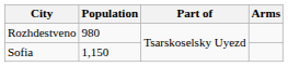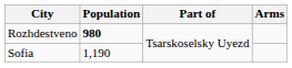 <table class="wikitable">
 <tr>
 <th>City</th>
 <th>Population</th>
 <th>Part of</th>
 <th>Arms</th>
 </tr>
 <tr>
 <td>Rozhdestveno</td>
-<td>980</td>
+<td><strong>980</strong></td>
 <td rowspan=2>Tsarskoselsky Uyezd</td>
 <td></td>
 </tr>
 <tr>
 <td>Sofia</td>
-<td>1,150</td>
+<td>1,190</td>
 <td></td>
 </tr>
 </table>
